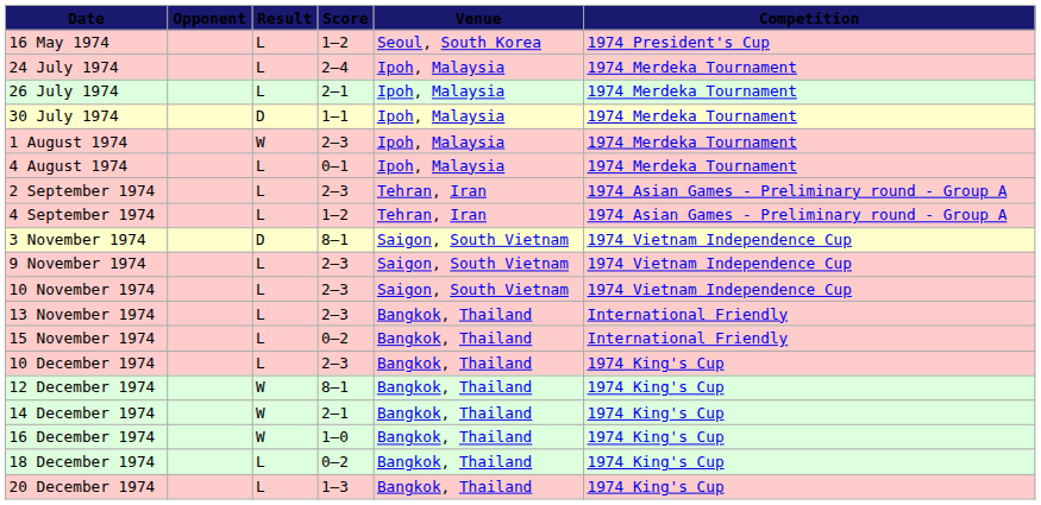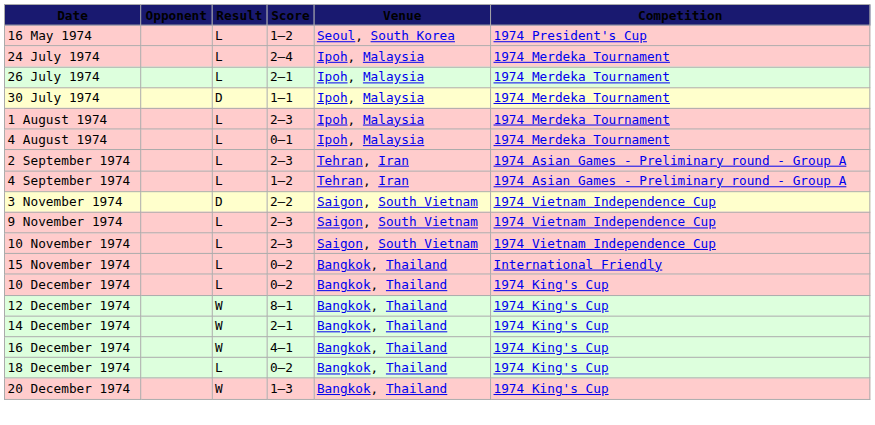 <table style="width:100%;" class="wikitable">
 <tr>
 <th style="background:#191970;"><span>Date</span></th>
 <th style="background:#191970;"><span>Opponent</span></th>
 <th style="background:#191970;"><span>Result</span></th>
 <th style="background:#191970;"><span>Score</span></th>
 <th style="background:#191970;"><span>Venue</span></th>
 <th style="background:#191970;"><span>Competition</span></th>
 </tr>
 <tr style="background:#fcc;">
 <td>16 May 1974</td>
 <td></td>
 <td>L</td>
 <td>1–2</td>
 <td> <a href='#'>Seoul</a>, <a href='#'>South Korea</a></td>
 <td><a href='#'>1974 President's Cup</a></td>
 </tr>
 <tr style="background:#fcc;">
 <td>24 July 1974</td>
 <td></td>
 <td>L</td>
 <td>2–4</td>
 <td> <a href='#'>Ipoh</a>, <a href='#'>Malaysia</a></td>
 <td><a href='#'>1974 Merdeka Tournament</a></td>
 </tr>
 <tr style="background:#dfd;">
 <td>26 July 1974</td>
 <td></td>
 <td>L</td>
 <td>2–1</td>
 <td> <a href='#'>Ipoh</a>, <a href='#'>Malaysia</a></td>
 <td><a href='#'>1974 Merdeka Tournament</a></td>
 </tr>
 <tr style="background:#ffc;">
 <td>30 July 1974</td>
 <td></td>
 <td>D</td>
 <td>1–1</td>
 <td> <a href='#'>Ipoh</a>, <a href='#'>Malaysia</a></td>
 <td><a href='#'>1974 Merdeka Tournament</a></td>
 </tr>
 <tr style="background:#fcc;">
 <td>1 August 1974</td>
 <td></td>
-<td>W</td>
+<td>L</td>
 <td>2–3</td>
 <td> <a href='#'>Ipoh</a>, <a href='#'>Malaysia</a></td>
 <td><a href='#'>1974 Merdeka Tournament</a></td>
 </tr>
 <tr style="background:#fcc;">
 <td>4 August 1974</td>
 <td></td>
 <td>L</td>
 <td>0–1</td>
 <td> <a href='#'>Ipoh</a>, <a href='#'>Malaysia</a></td>
 <td><a href='#'>1974 Merdeka Tournament</a></td>
 </tr>
 <tr style="background:#fcc;">
 <td>2 September 1974</td>
 <td></td>
 <td>L</td>
 <td>2–3</td>
 <td> <a href='#'>Tehran</a>, <a href='#'>Iran</a></td>
 <td><a href='#'>1974 Asian Games - Preliminary round - Group A</a></td>
 </tr>
 <tr style="background:#fcc;">
 <td>4 September 1974</td>
 <td></td>
 <td>L</td>
 <td>1–2</td>
 <td> <a href='#'>Tehran</a>, <a href='#'>Iran</a></td>
 <td><a href='#'>1974 Asian Games - Preliminary round - Group A</a></td>
 </tr>
 <tr style="background:#ffc;">
 <td>3 November 1974</td>
 <td></td>
 <td>D</td>
-<td>8–1</td>
+<td>2–2</td>
 <td> <a href='#'>Saigon</a>, <a href='#'>South Vietnam</a></td>
 <td><a href='#'>1974 Vietnam Independence Cup</a></td>
 </tr>
 <tr style="background:#fcc;">
 <td>9 November 1974</td>
 <td></td>
 <td>L</td>
 <td>2–3</td>
 <td> <a href='#'>Saigon</a>, <a href='#'>South Vietnam</a></td>
 <td><a href='#'>1974 Vietnam Independence Cup</a></td>
 </tr>
 <tr style="background:#fcc;">
 <td>10 November 1974</td>
 <td></td>
 <td>L</td>
 <td>2–3</td>
 <td> <a href='#'>Saigon</a>, <a href='#'>South Vietnam</a></td>
 <td><a href='#'>1974 Vietnam Independence Cup</a></td>
 </tr>
 <tr style="background:#fcc;">
-<td>13 November 1974</td>
-<td></td>
-<td>L</td>
-<td>2–3</td>
-<td> <a href='#'>Bangkok</a>, <a href='#'>Thailand</a></td>
-<td><a href='#'>International Friendly</a></td>
-</tr>
-<tr style="background:#fcc;">
 <td>15 November 1974</td>
 <td></td>
 <td>L</td>
 <td>0–2</td>
 <td> <a href='#'>Bangkok</a>, <a href='#'>Thailand</a></td>
 <td><a href='#'>International Friendly</a></td>
 </tr>
 <tr style="background:#fcc;">
 <td>10 December 1974</td>
 <td></td>
 <td>L</td>
-<td>2–3</td>
+<td>0–2</td>
 <td> <a href='#'>Bangkok</a>, <a href='#'>Thailand</a></td>
 <td><a href='#'>1974 King's Cup</a></td>
 </tr>
 <tr style="background:#dfd;">
 <td>12 December 1974</td>
 <td></td>
 <td>W</td>
 <td>8–1</td>
 <td> <a href='#'>Bangkok</a>, <a href='#'>Thailand</a></td>
 <td><a href='#'>1974 King's Cup</a></td>
 </tr>
 <tr style="background:#dfd;">
 <td>14 December 1974</td>
 <td></td>
 <td>W</td>
 <td>2–1</td>
 <td> <a href='#'>Bangkok</a>, <a href='#'>Thailand</a></td>
 <td><a href='#'>1974 King's Cup</a></td>
 </tr>
 <tr style="background:#dfd;">
 <td>16 December 1974</td>
 <td></td>
 <td>W</td>
-<td>1–0</td>
+<td>4–1</td>
 <td> <a href='#'>Bangkok</a>, <a href='#'>Thailand</a></td>
 <td><a href='#'>1974 King's Cup</a></td>
 </tr>
 <tr style="background:#dfd;">
 <td>18 December 1974</td>
 <td></td>
 <td>L</td>
 <td>0–2</td>
 <td> <a href='#'>Bangkok</a>, <a href='#'>Thailand</a></td>
 <td><a href='#'>1974 King's Cup</a></td>
 </tr>
 <tr style="background:#fcc;">
 <td>20 December 1974</td>
 <td></td>
-<td>L</td>
+<td>W</td>
 <td>1–3</td>
 <td> <a href='#'>Bangkok</a>, <a href='#'>Thailand</a></td>
 <td><a href='#'>1974 King's Cup</a></td>
 </tr>
 </table>
